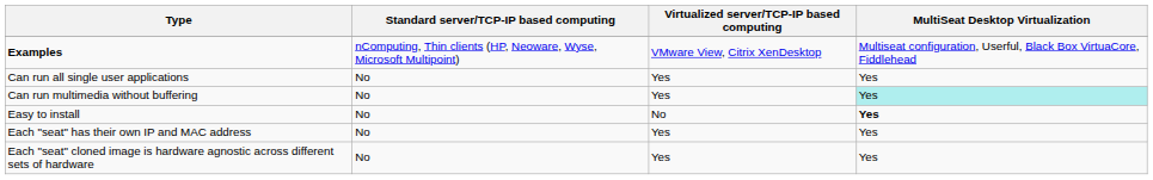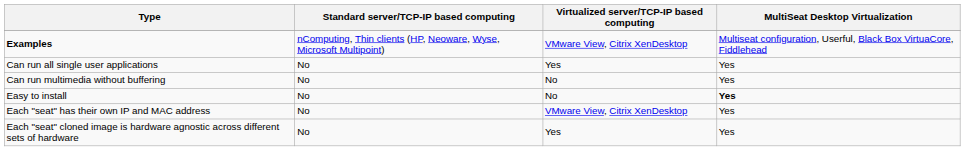 <table class="wikitable">
 <tr>
 <th>Type</th>
 <th>Standard server/TCP-IP based computing</th>
 <th>Virtualized server/TCP-IP based computing</th>
 <th>MultiSeat Desktop Virtualization</th>
 </tr>
 <tr>
 </tr>
 <tr>
 <td><strong>Examples</strong></td>
 <td><a href='#'>nComputing</a>, <a href='#'>Thin clients</a> (<a href='#'>HP</a>, <a href='#'>Neoware</a>, <a href='#'>Wyse</a>, <a href='#'>Microsoft Multipoint</a>)</td>
 <td><a href='#'>VMware View</a>, <a href='#'>Citrix XenDesktop</a></td>
 <td><a href='#'>Multiseat configuration</a>, Userful, <a href='#'>Black Box VirtuaCore</a>, <a href='#'>Fiddlehead</a></td>
 </tr>
 <tr>
 <td>Can run all single user applications</td>
 <td>No</td>
 <td>Yes</td>
 <td>Yes</td>
 </tr>
 <tr>
 <td>Can run multimedia without buffering</td>
 <td>No</td>
+<td>No</td>
 <td>Yes</td>
-<td style="background: paleturquoise;">Yes</td>
 </tr>
 <tr>
 <td>Easy to install</td>
 <td>No</td>
 <td>No</td>
 <td><strong>Yes</strong></td>
 </tr>
 <tr>
 <td>Each "seat" has their own IP and MAC address</td>
 <td>No</td>
-<td>Yes</td>
+<td><a href='#'>VMware View</a>, <a href='#'>Citrix XenDesktop</a></td>
 <td>Yes</td>
 </tr>
 <tr>
 <td>Each "seat" cloned image is hardware agnostic across different sets of hardware</td>
 <td>No</td>
 <td>Yes</td>
 <td>Yes</td>
 </tr>
 </table>
